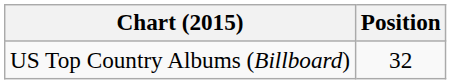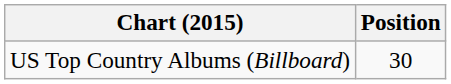 <table class="wikitable">
 <tr>
 <th>Chart (2015)</th>
 <th>Position</th>
 </tr>
 <tr>
 <td>US Top Country Albums (<em>Billboard</em>)</td>
-<td align="center">32</td>
+<td align="center">30</td>
 </tr>
 </table>
